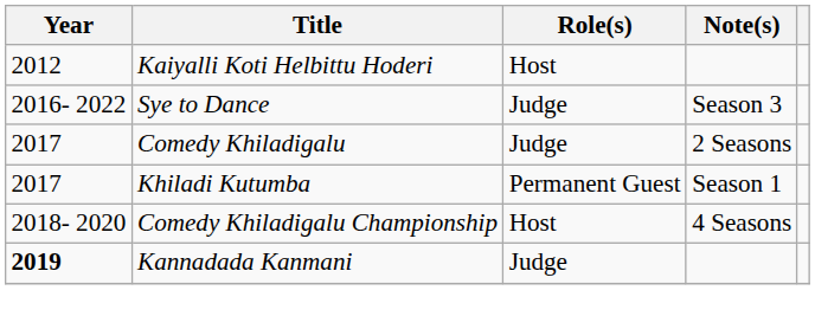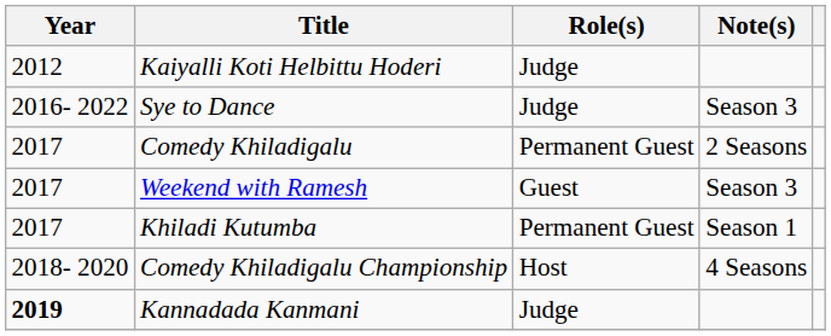 <table class="wikitable">
 <tr>
 <th>Year</th>
 <th>Title</th>
 <th>Role(s)</th>
 <th>Note(s)</th>
 <th></th>
 </tr>
 <tr>
 <td>2012</td>
 <td><em>Kaiyalli Koti Helbittu Hoderi</em></td>
-<td>Host</td>
+<td>Judge</td>
 <td></td>
 <td></td>
 </tr>
 <tr>
 <td>2016- 2022</td>
 <td><em>Sye to Dance</em></td>
 <td>Judge</td>
 <td>Season 3</td>
 <td></td>
 </tr>
 <tr>
 <td>2017</td>
 <td><em>Comedy Khiladigalu</em></td>
-<td>Judge</td>
+<td>Permanent Guest</td>
 <td>2 Seasons</td>
 <td><br></td>
+</tr>
+<tr>
+<td>2017</td>
+<td><em><a href='#'>Weekend with Ramesh</a></em></td>
+<td>Guest</td>
+<td>Season 3</td>
+<td></td>
 </tr>
 <tr>
 <td>2017</td>
 <td><em>Khiladi Kutumba</em></td>
 <td>Permanent Guest</td>
 <td>Season 1</td>
 <td></td>
 </tr>
 <tr>
 <td>2018- 2020</td>
 <td><em>Comedy Khiladigalu Championship</em></td>
 <td>Host</td>
 <td>4 Seasons</td>
 <td></td>
 </tr>
 <tr>
 <td><strong>2019</strong></td>
 <td><em>Kannadada Kanmani</em></td>
 <td>Judge</td>
 <td></td>
 <td></td>
 </tr>
 <tr>
 </tr>
 </table>
